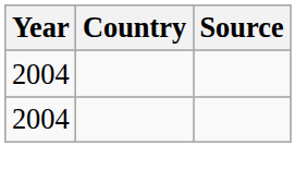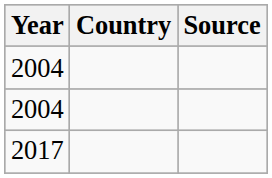 <table class="wikitable">
 <tr>
 <th>Year</th>
 <th>Country</th>
 <th>Source</th>
 </tr>
 <tr>
 <td>2004</td>
 <td></td>
 <td></td>
 </tr>
 <tr>
 <td>2004</td>
 <td></td>
 <td></td>
 </tr>
+<tr>
+<td>2017</td>
+<td></td>
+<td></td>
+</tr>
 </table>
